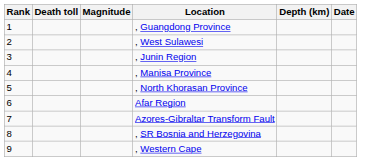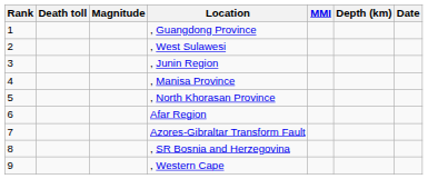 <table class="sortable wikitable" style="font-size:100%;">
 <tr>
 <th>Rank</th>
 <th>Death toll</th>
 <th>Magnitude</th>
 <th>Location</th>
+<th><a href='#'>MMI</a></th>
 <th>Depth (km)</th>
 <th>Date</th>
 </tr>
 <tr>
 <td>1</td>
 <td></td>
 <td></td>
 <td>, <a href='#'>Guangdong Province</a></td>
 <td></td>
 <td></td>
+<td></td>
 </tr>
 <tr>
 <td>2</td>
 <td></td>
 <td></td>
 <td>, <a href='#'>West Sulawesi</a></td>
+<td></td>
 <td></td>
 <td></td>
 </tr>
 <tr>
 <td>3</td>
 <td></td>
 <td></td>
 <td>, <a href='#'>Junin Region</a></td>
 <td></td>
 <td></td>
+<td></td>
 </tr>
 <tr>
 <td>4</td>
 <td></td>
 <td></td>
 <td>, <a href='#'>Manisa Province</a></td>
+<td></td>
 <td></td>
 <td></td>
 </tr>
 <tr>
 <td>5</td>
 <td></td>
 <td></td>
 <td>, <a href='#'>North Khorasan Province</a></td>
 <td></td>
 <td></td>
+<td></td>
 </tr>
 <tr>
 <td>6</td>
 <td></td>
 <td></td>
 <td> <a href='#'>Afar Region</a></td>
+<td></td>
 <td></td>
 <td></td>
 </tr>
 <tr>
 <td>7</td>
 <td></td>
 <td></td>
 <td><a href='#'>Azores-Gibraltar Transform Fault</a></td>
 <td></td>
 <td></td>
+<td></td>
 </tr>
 <tr>
 <td>8</td>
 <td></td>
 <td></td>
 <td>, <a href='#'>SR Bosnia and Herzegovina</a></td>
+<td></td>
 <td></td>
 <td></td>
 </tr>
 <tr>
 <td>9</td>
 <td></td>
 <td></td>
 <td>, <a href='#'>Western Cape</a></td>
 <td></td>
 <td></td>
+<td></td>
 </tr>
 </table>
